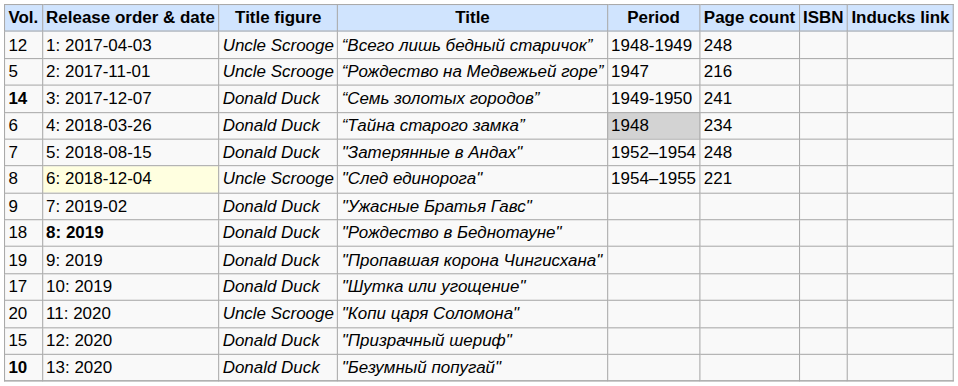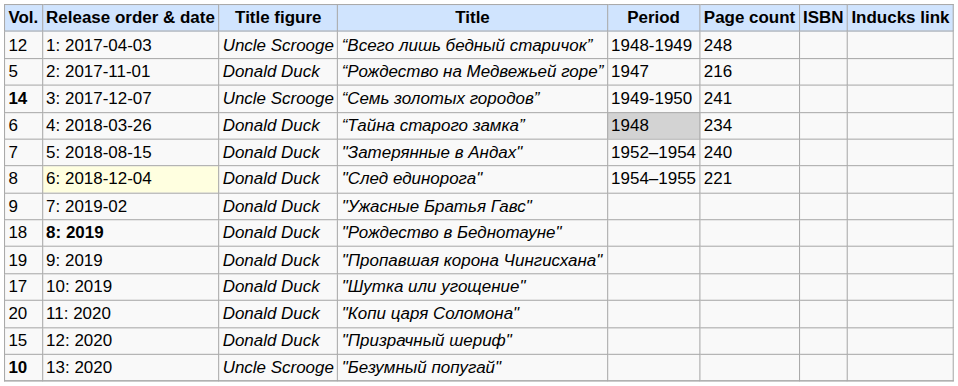 <table class="wikitable sortable">
 <tr>
 <th style="background-color:#D0E4FE" data-sort-type="number">Vol.</th>
 <th style="background-color:#D0E4FE" data-sort-type="number">Release order & date</th>
 <th style="background-color:#D0E4FE">Title figure</th>
 <th style="background-color:#D0E4FE">Title</th>
 <th style="background-color:#D0E4FE">Period</th>
 <th style="background-color:#D0E4FE" data-sort-type="number">Page count</th>
 <th style="background-color:#D0E4FE">ISBN</th>
 <th style="background-color:#D0E4FE">Inducks link</th>
 </tr>
 <tr>
 <td>12</td>
 <td>1: 2017-04-03</td>
 <td><em>Uncle Scrooge</em></td>
 <td><em>“Всего лишь бедный старичок”</em></td>
 <td>1948-1949</td>
 <td>248</td>
 <td></td>
 <td data-sort-value="12"></td>
 </tr>
 <tr>
 <td>5</td>
 <td>2: 2017-11-01</td>
-<td><em>Uncle Scrooge</em></td>
+<td><em>Donald Duck</em></td>
 <td><em>“Рождество на Медвежьей горе”</em></td>
 <td>1947</td>
 <td>216</td>
 <td></td>
 <td data-sort-value="05"></td>
 </tr>
 <tr>
 <td><strong>14</strong></td>
 <td>3: 2017-12-07</td>
-<td><em>Donald Duck</em></td>
+<td><em>Uncle Scrooge</em></td>
 <td><em>“Семь золотых городов”</em></td>
 <td>1949-1950</td>
 <td>241</td>
 <td></td>
 <td data-sort-value="14"></td>
 </tr>
 <tr>
 <td>6</td>
 <td>4: 2018-03-26</td>
 <td><em>Donald Duck</em></td>
 <td><em>“Тайна старого замка”</em></td>
 <td style="background: lightgrey;">1948</td>
 <td>234</td>
 <td></td>
 <td data-sort-value="06"></td>
 </tr>
 <tr>
 <td>7</td>
 <td>5: 2018-08-15</td>
 <td><em>Donald Duck</em></td>
 <td><em>"Затерянные в Андах"</em></td>
 <td>1952–1954</td>
-<td>248</td>
+<td>240</td>
 <td></td>
 <td data-sort-value="07"></td>
 </tr>
 <tr>
 <td>8</td>
 <td style="background: lightyellow;">6: 2018-12-04</td>
-<td><em>Uncle Scrooge</em></td>
+<td><em>Donald Duck</em></td>
 <td><em>"След единорога"</em></td>
 <td>1954–1955</td>
 <td>221</td>
 <td></td>
 <td data-sort-value="08"></td>
 </tr>
 <tr>
 <td>9</td>
 <td>7: 2019-02</td>
 <td><em>Donald Duck</em></td>
 <td><em>"Ужасные Братья Гавс"</em></td>
 <td></td>
 <td></td>
 <td></td>
 <td data-sort-value="09"></td>
 </tr>
 <tr>
 <td>18</td>
 <td><strong>8: 2019</strong></td>
 <td><em>Donald Duck</em></td>
 <td><em>"Рождество в Беднотауне"</em></td>
 <td></td>
 <td></td>
 <td></td>
 <td data-sort-value="11"></td>
 </tr>
 <tr>
 <td>19</td>
 <td>9: 2019</td>
 <td><em>Donald Duck</em></td>
 <td><em>"Пропавшая корона Чингисхана"</em></td>
 <td></td>
 <td></td>
 <td></td>
 <td data-sort-value="16"></td>
 </tr>
 <tr>
 <td>17</td>
 <td>10: 2019</td>
 <td><em>Donald Duck</em></td>
 <td><em>"Шутка или угощение"</em></td>
 <td></td>
 <td></td>
 <td></td>
 <td data-sort-value="13"></td>
 </tr>
 <tr>
 <td>20</td>
 <td>11: 2020</td>
-<td><em>Uncle Scrooge</em></td>
+<td><em>Donald Duck</em></td>
 <td><em>"Копи царя Соломона"</em></td>
 <td></td>
 <td></td>
 <td></td>
 <td data-sort-value="20"></td>
 </tr>
 <tr>
 <td>15</td>
 <td>12: 2020</td>
 <td><em>Donald Duck</em></td>
 <td><em>"Призрачный шериф"</em></td>
 <td></td>
 <td></td>
 <td></td>
 <td data-sort-value="15"></td>
 </tr>
 <tr>
 <td><strong>10</strong></td>
 <td>13: 2020</td>
-<td><em>Donald Duck</em></td>
+<td><em>Uncle Scrooge</em></td>
 <td><em>"Безумный попугай"</em></td>
 <td></td>
 <td></td>
 <td></td>
 <td data-sort-value="10"></td>
 </tr>
 <tr>
 </tr>
 </table>
